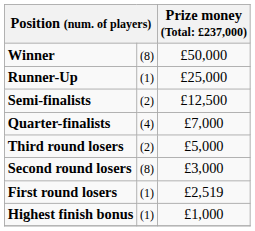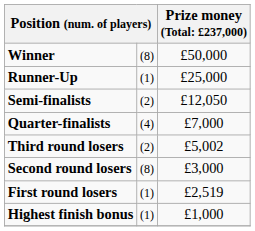 <table class="wikitable">
 <tr>
 <th colspan=2>Position <small>(num. of players)</small></th>
 <th>Prize money<br><small>(Total: £237,000)</small></th>
 </tr>
 <tr>
 <td><strong>Winner</strong></td>
 <td align=center><small>(8)</small></td>
 <td align=center>£50,000</td>
 </tr>
 <tr>
 <td><strong>Runner-Up</strong></td>
 <td align=center><small>(1)</small></td>
 <td align=center>£25,000</td>
 </tr>
 <tr>
 <td><strong>Semi-finalists</strong></td>
 <td align=center><small>(2)</small></td>
-<td align=center>£12,500</td>
+<td align=center>£12,050</td>
 </tr>
 <tr>
 <td><strong>Quarter-finalists</strong></td>
 <td align=center><small>(4)</small></td>
 <td align=center>£7,000</td>
 </tr>
 <tr>
 <td><strong>Third round losers</strong></td>
 <td align=center><small>(2)</small></td>
-<td align=center>£5,000</td>
+<td align=center>£5,002</td>
 </tr>
 <tr>
 <td><strong>Second round losers</strong></td>
 <td align=center><small>(8)</small></td>
 <td align=center>£3,000</td>
 </tr>
 <tr>
 <td><strong>First round losers</strong></td>
 <td align=center><small>(1)</small></td>
 <td align=center>£2,519</td>
 </tr>
 <tr>
 <td><strong>Highest finish bonus</strong></td>
 <td align=center><small>(1)</small></td>
 <td align=center>£1,000</td>
 </tr>
 <tr>
 </tr>
 </table>
